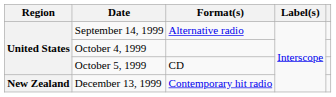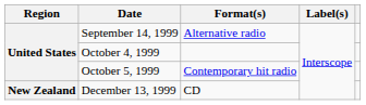 <table class="wikitable plainrowheaders">
 <tr>
 <th scope="col">Region</th>
 <th scope="col">Date</th>
 <th scope="col">Format(s)</th>
 <th scope="col">Label(s)</th>
 <th scope="col"></th>
 </tr>
 <tr>
 <th scope="row" rowspan="3">United States</th>
 <td>September 14, 1999</td>
 <td><a href='#'>Alternative radio</a></td>
 <td rowspan="4"><a href='#'>Interscope</a></td>
 <td align="center"></td>
 </tr>
 <tr>
 <td>October 4, 1999</td>
 <td></td>
 <td align="center"></td>
 </tr>
 <tr>
 <td>October 5, 1999</td>
-<td>CD</td>
+<td><a href='#'>Contemporary hit radio</a></td>
 <td align="center"></td>
 </tr>
 <tr>
 <th scope="row">New Zealand</th>
 <td>December 13, 1999</td>
-<td><a href='#'>Contemporary hit radio</a></td>
+<td>CD</td>
 <td align="center"></td>
 </tr>
 </table>
